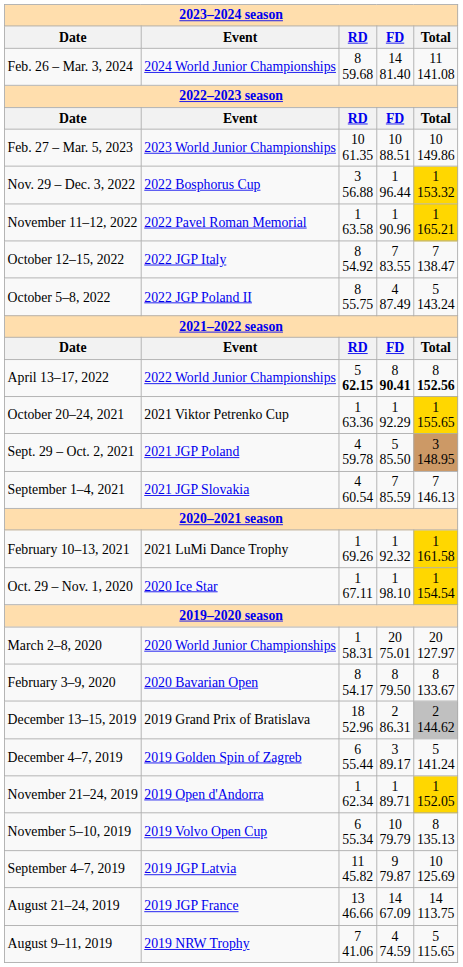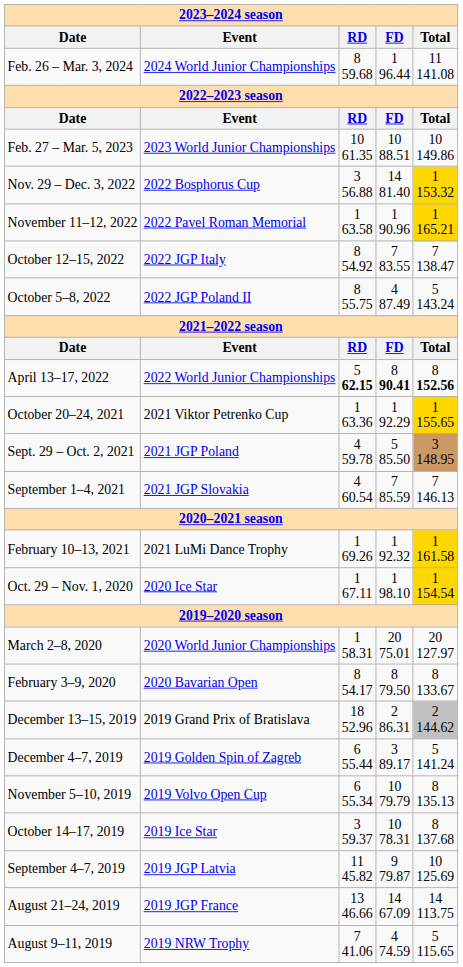 <table class="wikitable">
 <tr>
 <th style="background-color: #ffdead;" colspan=5 align=center><a href='#'><strong>2023–2024 season</strong></a></th>
 </tr>
 <tr>
 <th>Date</th>
 <th>Event</th>
 <th><a href='#'>RD</a></th>
 <th><a href='#'>FD</a></th>
 <th>Total</th>
 </tr>
 <tr>
 <td>Feb. 26 – Mar. 3, 2024</td>
 <td><a href='#'>2024 World Junior Championships</a></td>
 <td align=center>8 <br> 59.68</td>
-<td align=center>14 <br> 81.40</td>
+<td align=center>1 <br> 96.44</td>
 <td align=center>11 <br> 141.08</td>
 </tr>
 <tr>
 <th style="background-color: #ffdead;" colspan=5 align=center><a href='#'><strong>2022–2023 season</strong></a></th>
 </tr>
 <tr>
 <th>Date</th>
 <th>Event</th>
 <th><a href='#'>RD</a></th>
 <th><a href='#'>FD</a></th>
 <th>Total</th>
 </tr>
 <tr>
 <td>Feb. 27 – Mar. 5, 2023</td>
 <td><a href='#'>2023 World Junior Championships</a></td>
 <td align=center>10 <br> 61.35</td>
 <td align=center>10 <br> 88.51</td>
 <td align=center>10 <br> 149.86</td>
 </tr>
 <tr>
 <td>Nov. 29 – Dec. 3, 2022</td>
 <td><a href='#'>2022 Bosphorus Cup</a></td>
 <td align=center>3 <br> 56.88</td>
-<td align=center>1 <br> 96.44</td>
+<td align=center>14 <br> 81.40</td>
 <td align=center bgcolor=gold>1 <br> 153.32</td>
 </tr>
 <tr>
 <td>November 11–12, 2022</td>
 <td><a href='#'>2022 Pavel Roman Memorial</a></td>
 <td align=center>1 <br> 63.58</td>
 <td align=center>1 <br> 90.96</td>
 <td align=center bgcolor=gold>1 <br> 165.21</td>
 </tr>
 <tr>
 <td>October 12–15, 2022</td>
 <td><a href='#'>2022 JGP Italy</a></td>
 <td align=center>8 <br> 54.92</td>
 <td align=center>7 <br> 83.55</td>
 <td align=center>7 <br> 138.47</td>
 </tr>
 <tr>
 <td>October 5–8, 2022</td>
 <td><a href='#'>2022 JGP Poland II</a></td>
 <td align=center>8 <br> 55.75</td>
 <td align=center>4 <br> 87.49</td>
 <td align=center>5 <br> 143.24</td>
 </tr>
 <tr>
 <th style="background-color: #ffdead;" colspan=5 align=center><a href='#'><strong>2021–2022 season</strong></a></th>
 </tr>
 <tr>
 <th>Date</th>
 <th>Event</th>
 <th><a href='#'>RD</a></th>
 <th><a href='#'>FD</a></th>
 <th>Total</th>
 </tr>
 <tr>
 <td>April 13–17, 2022</td>
 <td><a href='#'>2022 World Junior Championships</a></td>
 <td align=center>5 <br> <strong>62.15</strong></td>
 <td align=center>8 <br> <strong>90.41</strong></td>
 <td align=center>8 <br> <strong>152.56</strong></td>
 </tr>
 <tr>
 <td>October 20–24, 2021</td>
 <td>2021 Viktor Petrenko Cup</td>
 <td align=center>1 <br> 63.36</td>
 <td align=center>1 <br> 92.29</td>
 <td align=center bgcolor=gold>1 <br> 155.65</td>
 </tr>
 <tr>
 <td>Sept. 29 – Oct. 2, 2021</td>
 <td><a href='#'>2021 JGP Poland</a></td>
 <td align=center>4 <br> 59.78</td>
 <td align=center>5 <br> 85.50</td>
 <td align=center bgcolor=cc9966>3 <br> 148.95</td>
 </tr>
 <tr>
 <td>September 1–4, 2021</td>
 <td><a href='#'>2021 JGP Slovakia</a></td>
 <td align=center>4 <br> 60.54</td>
 <td align=center>7 <br> 85.59</td>
 <td align=center>7 <br> 146.13</td>
 </tr>
 <tr>
 <td colspan="5" style="background-color: #ffdead; " align="center"><a href='#'><strong>2020–2021 season</strong></a></td>
 </tr>
 <tr>
 <td>February 10–13, 2021</td>
 <td>2021 LuMi Dance Trophy</td>
 <td align=center>1 <br> 69.26</td>
 <td align=center>1 <br> 92.32</td>
 <td align=center bgcolor=gold>1 <br> 161.58</td>
 </tr>
 <tr>
 <td>Oct. 29 – Nov. 1, 2020</td>
 <td><a href='#'>2020 Ice Star</a></td>
 <td align=center>1 <br> 67.11</td>
 <td align=center>1 <br> 98.10</td>
 <td align=center bgcolor=gold>1 <br> 154.54</td>
 </tr>
 <tr>
 <td colspan="5" style="background-color: #ffdead; " align="center"><a href='#'><strong>2019–2020 season</strong></a></td>
 </tr>
 <tr>
 <td>March 2–8, 2020</td>
 <td><a href='#'>2020 World Junior Championships</a></td>
 <td align=center>1 <br> 58.31</td>
 <td align=center>20 <br> 75.01</td>
 <td align=center>20 <br> 127.97</td>
 </tr>
 <tr>
 <td>February 3–9, 2020</td>
 <td><a href='#'>2020 Bavarian Open</a></td>
 <td align=center>8 <br> 54.17</td>
 <td align=center>8 <br> 79.50</td>
 <td align=center>8 <br> 133.67</td>
 </tr>
 <tr>
 <td>December 13–15, 2019</td>
 <td>2019 Grand Prix of Bratislava</td>
 <td align=center>18 <br> 52.96</td>
 <td align=center>2 <br> 86.31</td>
 <td align=center bgcolor=silver>2 <br> 144.62</td>
 </tr>
 <tr>
 <td>December 4–7, 2019</td>
 <td><a href='#'>2019 Golden Spin of Zagreb</a></td>
 <td align=center>6 <br> 55.44</td>
 <td align=center>3 <br> 89.17</td>
 <td align=center>5 <br> 141.24</td>
 </tr>
 <tr>
-<td>November 21–24, 2019</td>
-<td><a href='#'>2019 Open d'Andorra</a></td>
-<td align=center>1 <br> 62.34</td>
-<td align=center>1 <br> 89.71</td>
-<td align=center bgcolor=gold>1 <br> 152.05</td>
-</tr>
-<tr>
 <td>November 5–10, 2019</td>
 <td><a href='#'>2019 Volvo Open Cup</a></td>
 <td align=center>6 <br> 55.34</td>
 <td align=center>10 <br> 79.79</td>
 <td align=center>8 <br> 135.13</td>
+</tr>
+<tr>
+<td>October 14–17, 2019</td>
+<td><a href='#'>2019 Ice Star</a></td>
+<td align=center>3 <br> 59.37</td>
+<td align=center>10 <br> 78.31</td>
+<td align=center>8 <br> 137.68</td>
 </tr>
 <tr>
 <td>September 4–7, 2019</td>
 <td><a href='#'>2019 JGP Latvia</a></td>
 <td align=center>11 <br> 45.82</td>
 <td align=center>9 <br> 79.87</td>
 <td align=center>10 <br> 125.69</td>
 </tr>
 <tr>
 <td>August 21–24, 2019</td>
 <td><a href='#'>2019 JGP France</a></td>
 <td align=center>13 <br> 46.66</td>
 <td align=center>14 <br> 67.09</td>
 <td align=center>14 <br> 113.75</td>
 </tr>
 <tr>
 <td>August 9–11, 2019</td>
 <td><a href='#'>2019 NRW Trophy</a></td>
 <td align=center>7 <br> 41.06</td>
 <td align=center>4 <br> 74.59</td>
 <td align=center>5 <br> 115.65</td>
 </tr>
 </table>
